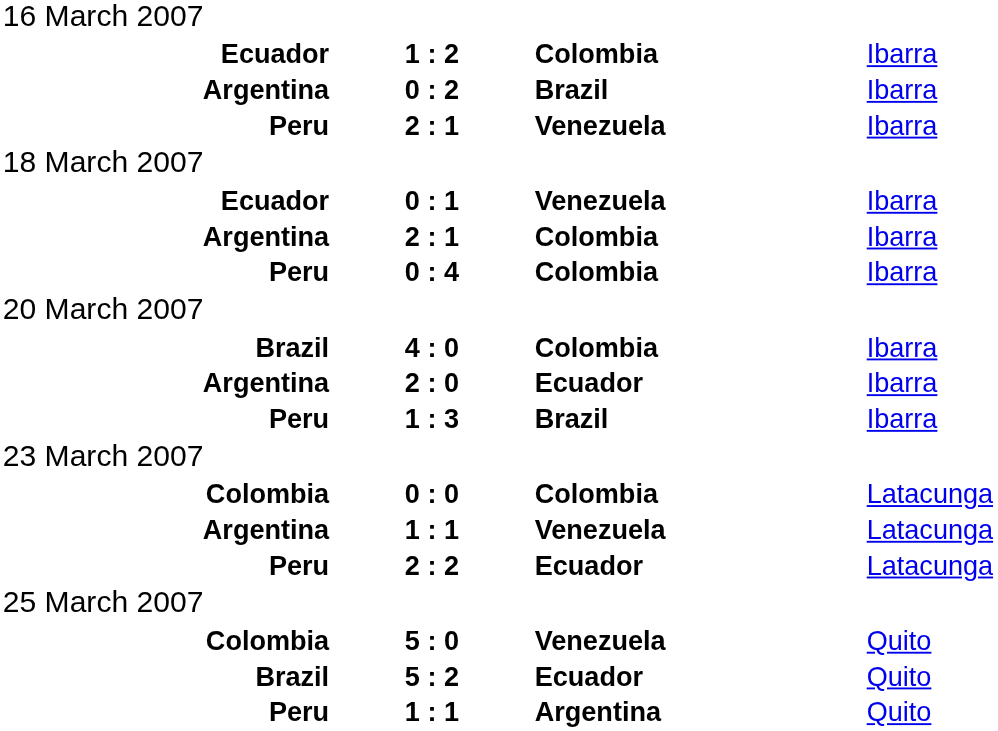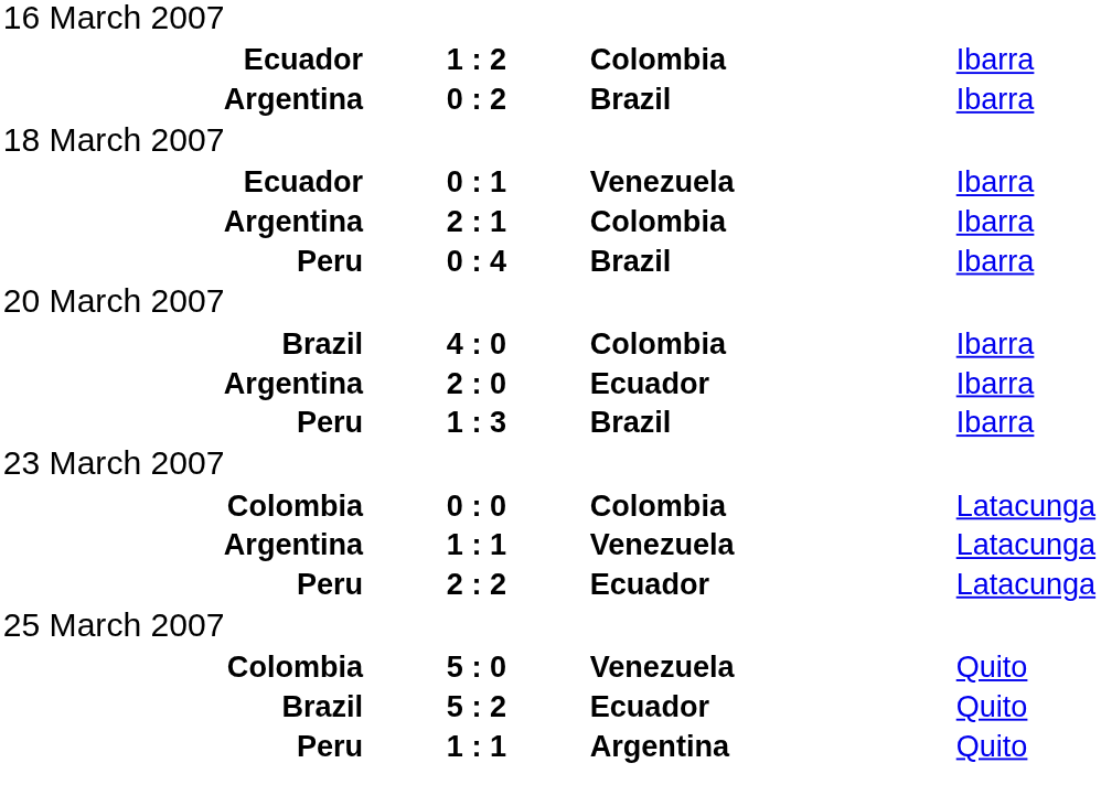 <table width=100% cellspacing=1>
 <tr>
 <th width=20%></th>
 <th width=12%></th>
 <th width=20%></th>
 <th width=33%></th>
 </tr>
 <tr>
 <td>16 March 2007</td>
 </tr>
 <tr style=font-size:90%>
 <td align=right><strong>Ecuador</strong></td>
 <td align=center><strong>1 : 2</strong></td>
 <td><strong>Colombia</strong></td>
 <td><a href='#'>Ibarra</a></td>
 <td></td>
 </tr>
 <tr style=font-size:90%>
 <td align=right><strong>Argentina</strong></td>
 <td align=center><strong>0 : 2</strong></td>
 <td><strong>Brazil</strong></td>
 <td><a href='#'>Ibarra</a></td>
 <td></td>
 </tr>
-<tr style=font-size:90%>
-<td align=right><strong>Peru</strong></td>
-<td align=center><strong>2 : 1</strong></td>
-<td><strong>Venezuela</strong></td>
-<td><a href='#'>Ibarra</a></td>
-<td></td>
-</tr>
 <tr>
 <td>18 March 2007</td>
 </tr>
 <tr style=font-size:90%>
 <td align=right><strong>Ecuador</strong></td>
 <td align=center><strong>0 : 1</strong></td>
 <td><strong>Venezuela</strong></td>
 <td><a href='#'>Ibarra</a></td>
 <td></td>
 </tr>
 <tr style=font-size:90%>
 <td align=right><strong>Argentina</strong></td>
 <td align=center><strong>2 : 1</strong></td>
 <td><strong>Colombia</strong></td>
 <td><a href='#'>Ibarra</a></td>
 <td></td>
 </tr>
 <tr style=font-size:90%>
 <td align=right><strong>Peru</strong></td>
 <td align=center><strong>0 : 4</strong></td>
-<td><strong>Colombia</strong></td>
+<td><strong>Brazil</strong></td>
 <td><a href='#'>Ibarra</a></td>
 <td></td>
 </tr>
 <tr>
 <td>20 March 2007</td>
 </tr>
 <tr style=font-size:90%>
 <td align=right><strong>Brazil</strong></td>
 <td align=center><strong>4 : 0</strong></td>
 <td><strong>Colombia</strong></td>
 <td><a href='#'>Ibarra</a></td>
 <td></td>
 </tr>
 <tr style=font-size:90%>
 <td align=right><strong>Argentina</strong></td>
 <td align=center><strong>2 : 0</strong></td>
 <td><strong>Ecuador</strong></td>
 <td><a href='#'>Ibarra</a></td>
 <td></td>
 </tr>
 <tr style=font-size:90%>
 <td align=right><strong>Peru</strong></td>
 <td align=center><strong>1 : 3</strong></td>
 <td><strong>Brazil</strong></td>
 <td><a href='#'>Ibarra</a></td>
 <td></td>
 </tr>
 <tr>
 <td>23 March 2007</td>
 </tr>
 <tr style=font-size:90%>
 <td align=right><strong>Colombia</strong></td>
 <td align=center><strong>0 : 0</strong></td>
 <td><strong>Colombia</strong></td>
 <td><a href='#'>Latacunga</a></td>
 <td></td>
 </tr>
 <tr style=font-size:90%>
 <td align=right><strong>Argentina</strong></td>
 <td align=center><strong>1 : 1</strong></td>
 <td><strong>Venezuela</strong></td>
 <td><a href='#'>Latacunga</a></td>
 <td></td>
 </tr>
 <tr style=font-size:90%>
 <td align=right><strong>Peru</strong></td>
 <td align=center><strong>2 : 2</strong></td>
 <td><strong>Ecuador</strong></td>
 <td><a href='#'>Latacunga</a></td>
 <td></td>
 </tr>
 <tr>
 <td>25 March 2007</td>
 </tr>
 <tr style=font-size:90%>
 <td align=right><strong>Colombia</strong></td>
 <td align=center><strong>5 : 0</strong></td>
 <td><strong>Venezuela</strong></td>
 <td><a href='#'>Quito</a></td>
 <td></td>
 </tr>
 <tr style=font-size:90%>
 <td align=right><strong>Brazil</strong></td>
 <td align=center><strong>5 : 2</strong></td>
 <td><strong>Ecuador</strong></td>
 <td><a href='#'>Quito</a></td>
 <td></td>
 </tr>
 <tr style=font-size:90%>
 <td align=right><strong>Peru</strong></td>
 <td align=center><strong>1 : 1</strong></td>
 <td><strong>Argentina</strong></td>
 <td><a href='#'>Quito</a></td>
 <td></td>
 </tr>
 </table>
